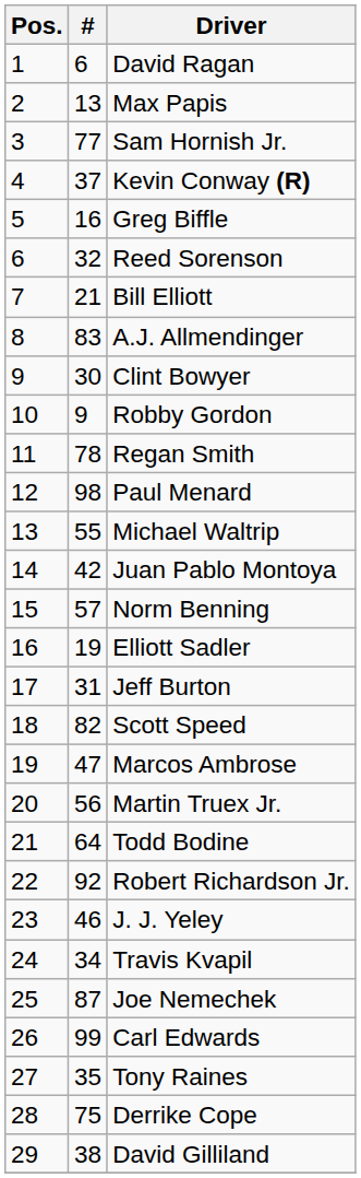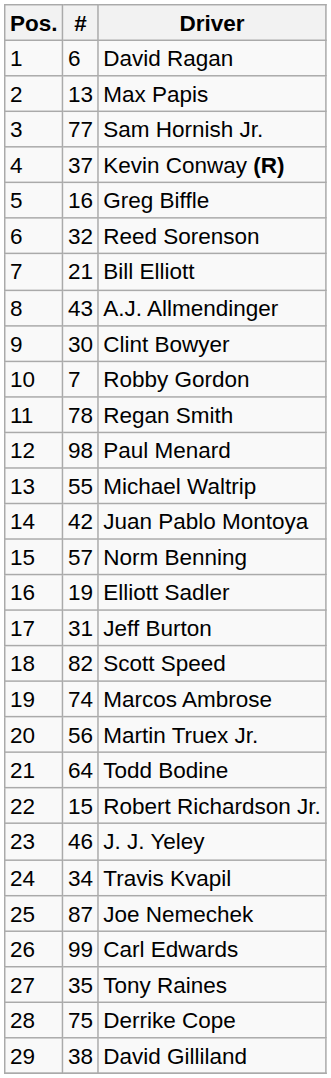 <table class="wikitable" style="font-size:95%">
 <tr>
 <th>Pos.</th>
 <th>#</th>
 <th>Driver</th>
 </tr>
 <tr>
 <td>1</td>
 <td>6</td>
 <td>David Ragan</td>
 </tr>
 <tr>
 <td>2</td>
 <td>13</td>
 <td>Max Papis</td>
 </tr>
 <tr>
 <td>3</td>
 <td>77</td>
 <td>Sam Hornish Jr.</td>
 </tr>
 <tr>
 <td>4</td>
 <td>37</td>
 <td>Kevin Conway <strong>(R)</strong></td>
 </tr>
 <tr>
 <td>5</td>
 <td>16</td>
 <td>Greg Biffle</td>
 </tr>
 <tr>
 <td>6</td>
 <td>32</td>
 <td>Reed Sorenson</td>
 </tr>
 <tr>
 <td>7</td>
 <td>21</td>
 <td>Bill Elliott</td>
 </tr>
 <tr>
 <td>8</td>
-<td>83</td>
+<td>43</td>
 <td>A.J. Allmendinger</td>
 </tr>
 <tr>
 <td>9</td>
 <td>30</td>
 <td>Clint Bowyer</td>
 </tr>
 <tr>
 <td>10</td>
-<td>9</td>
+<td>7</td>
 <td>Robby Gordon</td>
 </tr>
 <tr>
 <td>11</td>
 <td>78</td>
 <td>Regan Smith</td>
 </tr>
 <tr>
 <td>12</td>
 <td>98</td>
 <td>Paul Menard</td>
 </tr>
 <tr>
 <td>13</td>
 <td>55</td>
 <td>Michael Waltrip</td>
 </tr>
 <tr>
 <td>14</td>
 <td>42</td>
 <td>Juan Pablo Montoya</td>
 </tr>
 <tr>
 <td>15</td>
 <td>57</td>
 <td>Norm Benning</td>
 </tr>
 <tr>
 <td>16</td>
 <td>19</td>
 <td>Elliott Sadler</td>
 </tr>
 <tr>
 <td>17</td>
 <td>31</td>
 <td>Jeff Burton</td>
 </tr>
 <tr>
 <td>18</td>
 <td>82</td>
 <td>Scott Speed</td>
 </tr>
 <tr>
 <td>19</td>
-<td>47</td>
+<td>74</td>
 <td>Marcos Ambrose</td>
 </tr>
 <tr>
 <td>20</td>
 <td>56</td>
 <td>Martin Truex Jr.</td>
 </tr>
 <tr>
 <td>21</td>
 <td>64</td>
 <td>Todd Bodine</td>
 </tr>
 <tr>
 <td>22</td>
-<td>92</td>
+<td>15</td>
 <td>Robert Richardson Jr.</td>
 </tr>
 <tr>
 <td>23</td>
 <td>46</td>
 <td>J. J. Yeley</td>
 </tr>
 <tr>
 <td>24</td>
 <td>34</td>
 <td>Travis Kvapil</td>
 </tr>
 <tr>
 <td>25</td>
 <td>87</td>
 <td>Joe Nemechek</td>
 </tr>
 <tr>
 <td>26</td>
 <td>99</td>
 <td>Carl Edwards</td>
 </tr>
 <tr>
 <td>27</td>
 <td>35</td>
 <td>Tony Raines</td>
 </tr>
 <tr>
 <td>28</td>
 <td>75</td>
 <td>Derrike Cope</td>
 </tr>
 <tr>
 <td>29</td>
 <td>38</td>
 <td>David Gilliland</td>
 </tr>
 <tr>
 </tr>
 </table>
